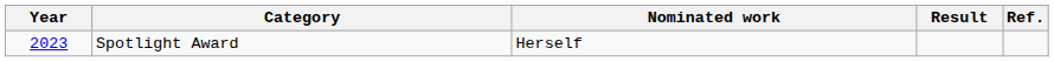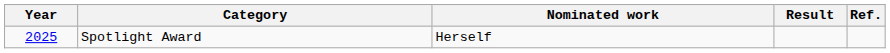 <table class="wikitable">
 <tr>
 <th scope="col" style="width:5em;">Year</th>
 <th scope="col" style="width:26em;">Category</th>
 <th scope="col" style="width:25em;">Nominated work</th>
 <th scope="col" style="width:5em;">Result</th>
 <th>Ref.</th>
 </tr>
 <tr>
-<td style="text-align:center;"><a href='#'>2023</a></td>
+<td style="text-align:center;"><a href='#'>2025</a></td>
 <td>Spotlight Award</td>
 <td>Herself</td>
 <td></td>
 <td style="text-align:center;"></td>
 </tr>
 </table>
